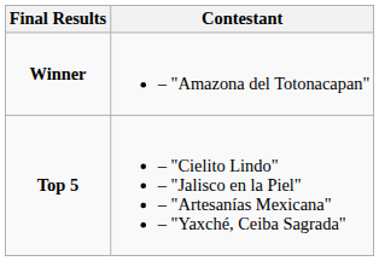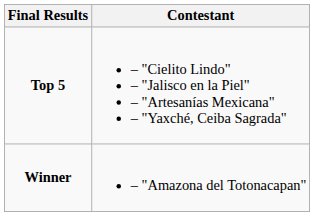 <table class="wikitable">
 <tr>
 <th>Final Results</th>
 <th>Contestant</th>
 </tr>
 <tr>
+<td align="center"><strong>Top 5</strong></td>
+<td><br><ul><li><strong></strong> – "Cielito Lindo"</li><li><strong></strong> – "Jalisco en la Piel"</li><li><strong></strong> – "Artesanías Mexicana"</li><li><strong></strong> – "Yaxché, Ceiba Sagrada"</li></ul></td>
+</tr>
+<tr>
 <td align="center"><strong>Winner</strong></td>
 <td><br><ul><li><strong></strong> – "Amazona del Totonacapan"</li></ul></td>
 </tr>
-<tr>
-<td align="center"><strong>Top 5</strong></td>
-<td><br><ul><li><strong></strong> – "Cielito Lindo"</li><li><strong></strong> – "Jalisco en la Piel"</li><li><strong></strong> – "Artesanías Mexicana"</li><li><strong></strong> – "Yaxché, Ceiba Sagrada"</li></ul></td>
-</tr>
 </table>
